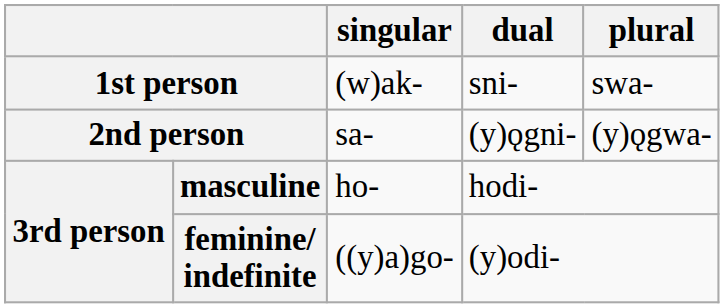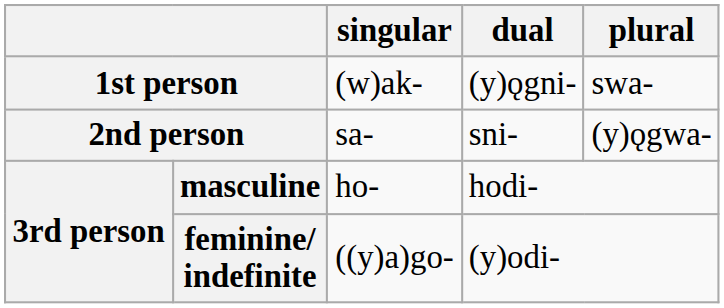 <table class="wikitable">
 <tr>
 <th colspan="2"></th>
 <th>singular</th>
 <th>dual</th>
 <th>plural</th>
 </tr>
 <tr>
 <th colspan="2">1st person</th>
 <td>(w)ak-</td>
-<td>sni-</td>
+<td>(y)ǫgni-</td>
 <td>swa-</td>
 </tr>
 <tr>
 <th colspan="2">2nd person</th>
 <td>sa-</td>
-<td>(y)ǫgni-</td>
+<td>sni-</td>
 <td>(y)ǫgwa-</td>
 </tr>
 <tr>
 <th rowspan="2">3rd person</th>
 <th>masculine</th>
 <td>ho-</td>
 <td colspan="2">hodi-</td>
 </tr>
 <tr>
 <th>feminine/<br>indefinite</th>
 <td>((y)a)go-</td>
 <td colspan="2">(y)odi-</td>
 </tr>
 </table>
